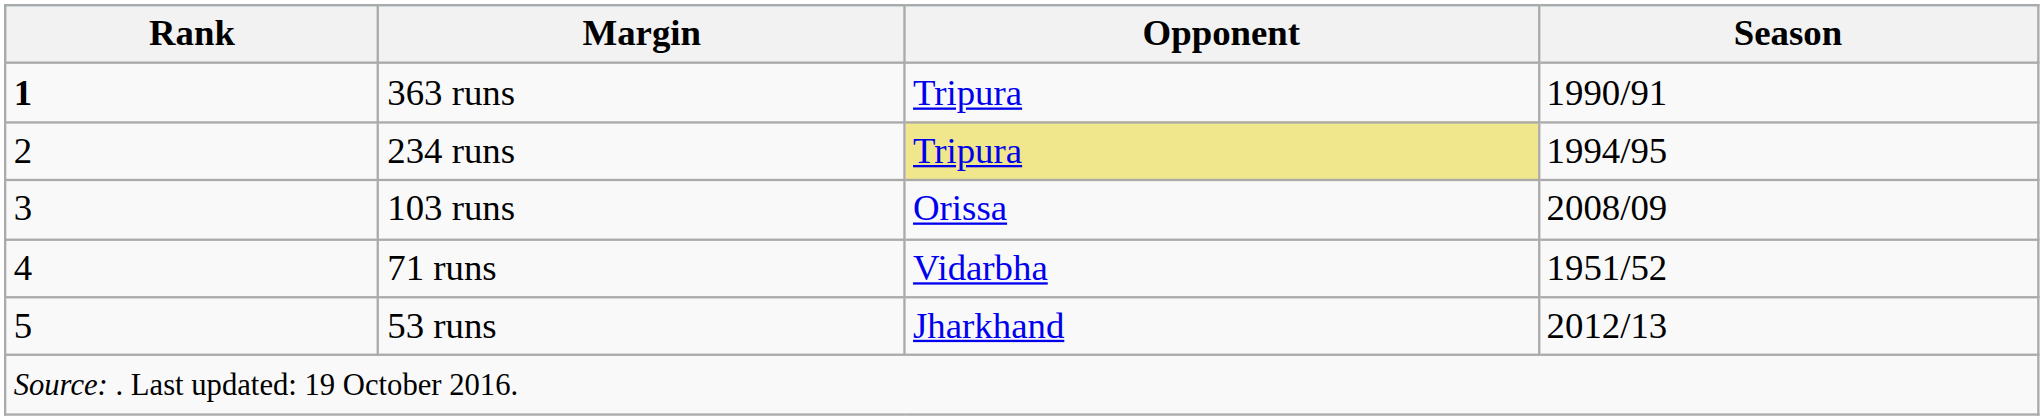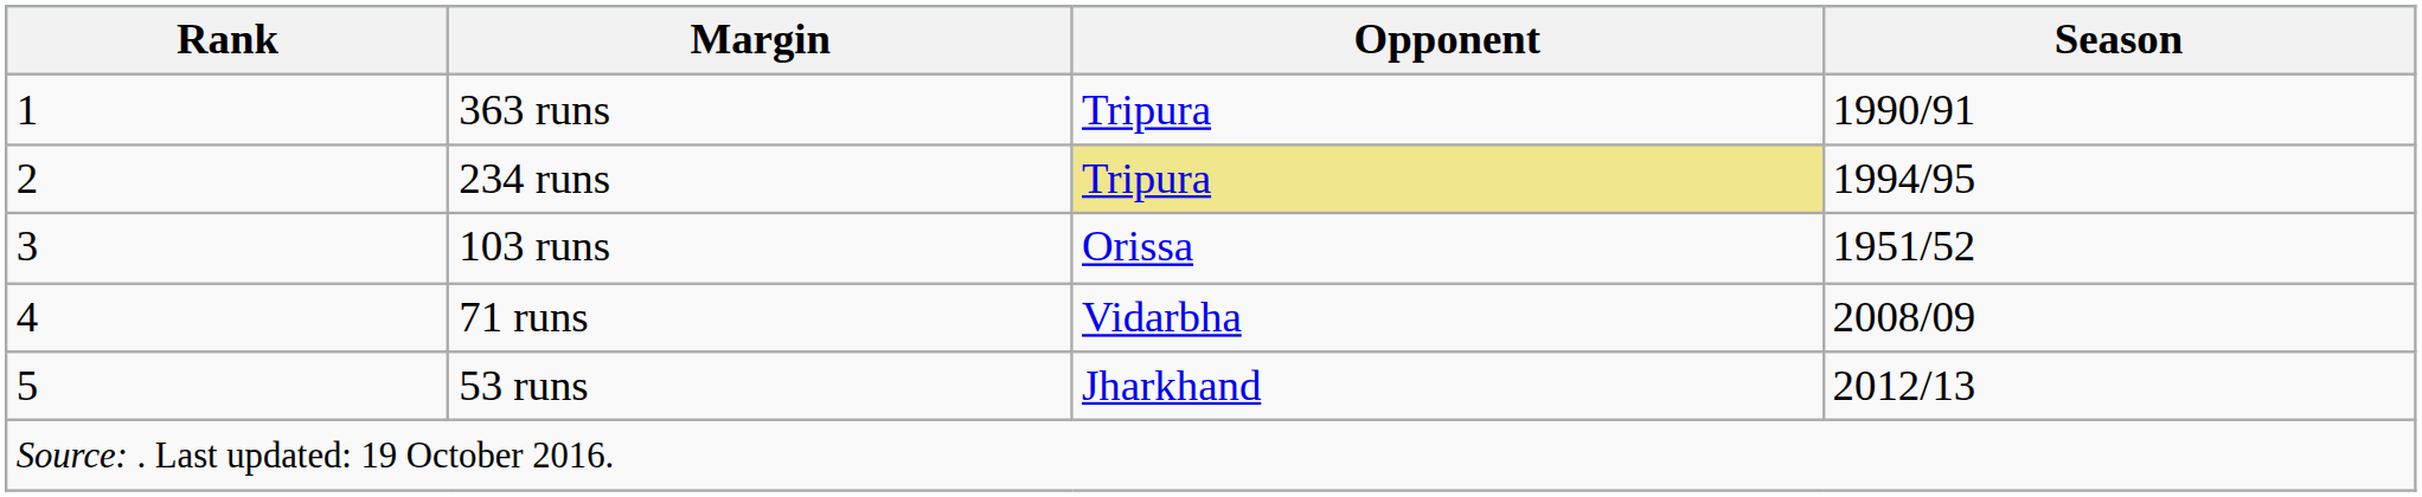 <table class="wikitable" width=70%>
 <tr bgcolor=#87cef>
 <th>Rank</th>
 <th>Margin</th>
 <th>Opponent</th>
 <th>Season</th>
 </tr>
 <tr>
-<td><strong>1</strong></td>
+<td>1</td>
 <td>363 runs</td>
 <td><a href='#'>Tripura</a></td>
 <td>1990/91</td>
 </tr>
 <tr>
 <td>2</td>
 <td>234 runs</td>
 <td style="background: khaki;"><a href='#'>Tripura</a></td>
 <td>1994/95</td>
 </tr>
 <tr>
 <td>3</td>
 <td>103 runs</td>
 <td><a href='#'>Orissa</a></td>
-<td>2008/09</td>
+<td>1951/52</td>
 </tr>
 <tr>
 <td>4</td>
 <td>71 runs</td>
 <td><a href='#'>Vidarbha</a></td>
-<td>1951/52</td>
+<td>2008/09</td>
 </tr>
 <tr>
 <td>5</td>
 <td>53 runs</td>
 <td><a href='#'>Jharkhand</a></td>
 <td>2012/13</td>
 </tr>
 <tr>
 <td colspan=4><small><em>Source: </em>. Last updated: 19 October 2016.</small></td>
 </tr>
 </table>
